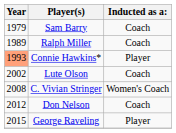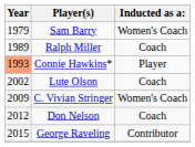 <table class="wikitable" style="text-align: center;">
 <tr>
 <th>Year</th>
 <th>Player(s)</th>
 <th>Inducted as a:</th>
 </tr>
 <tr>
 <td>1979</td>
 <td><a href='#'>Sam Barry</a></td>
-<td>Coach</td>
+<td>Women's Coach</td>
 </tr>
 <tr>
 <td>1989</td>
 <td><a href='#'>Ralph Miller</a></td>
 <td>Coach</td>
 </tr>
 <tr>
 <td style="background: lightsalmon;">1993</td>
 <td><a href='#'>Connie Hawkins</a>*</td>
 <td>Player</td>
 </tr>
 <tr>
 <td>2002</td>
 <td><a href='#'>Lute Olson</a></td>
 <td>Coach</td>
 </tr>
 <tr>
-<td>2008</td>
+<td>2009</td>
 <td><a href='#'>C. Vivian Stringer</a></td>
 <td>Women's Coach</td>
 </tr>
 <tr>
 <td>2012</td>
 <td><a href='#'>Don Nelson</a></td>
 <td>Coach</td>
 </tr>
 <tr>
 <td>2015</td>
 <td><a href='#'>George Raveling</a></td>
-<td>Player</td>
+<td>Contributor</td>
 </tr>
 <tr>
 </tr>
 </table>
